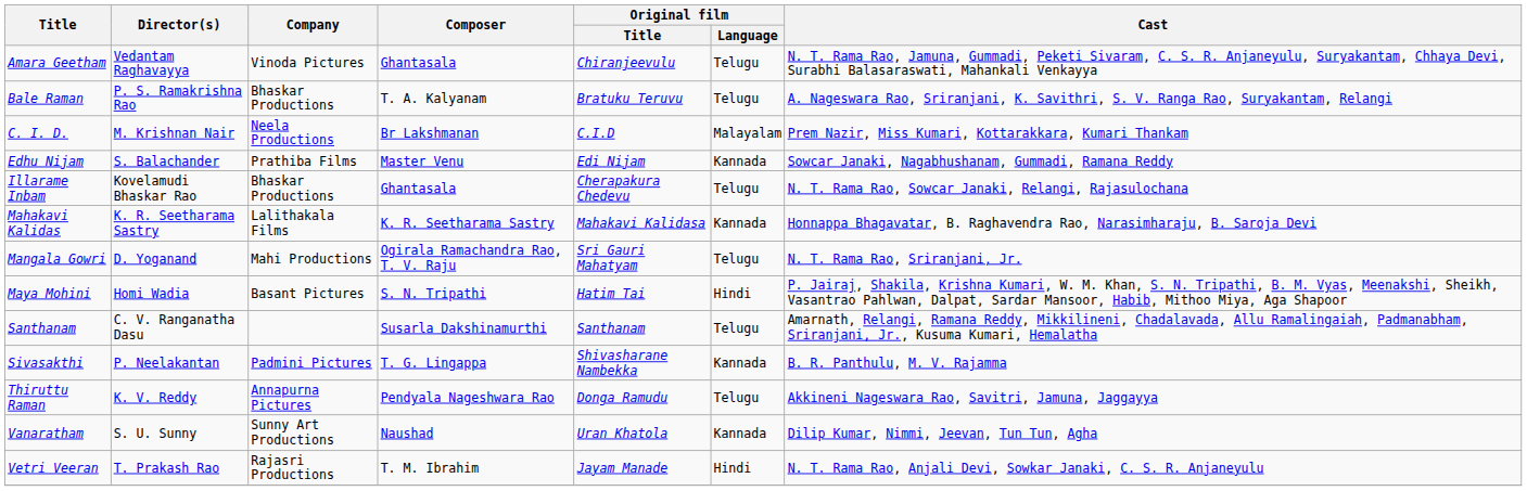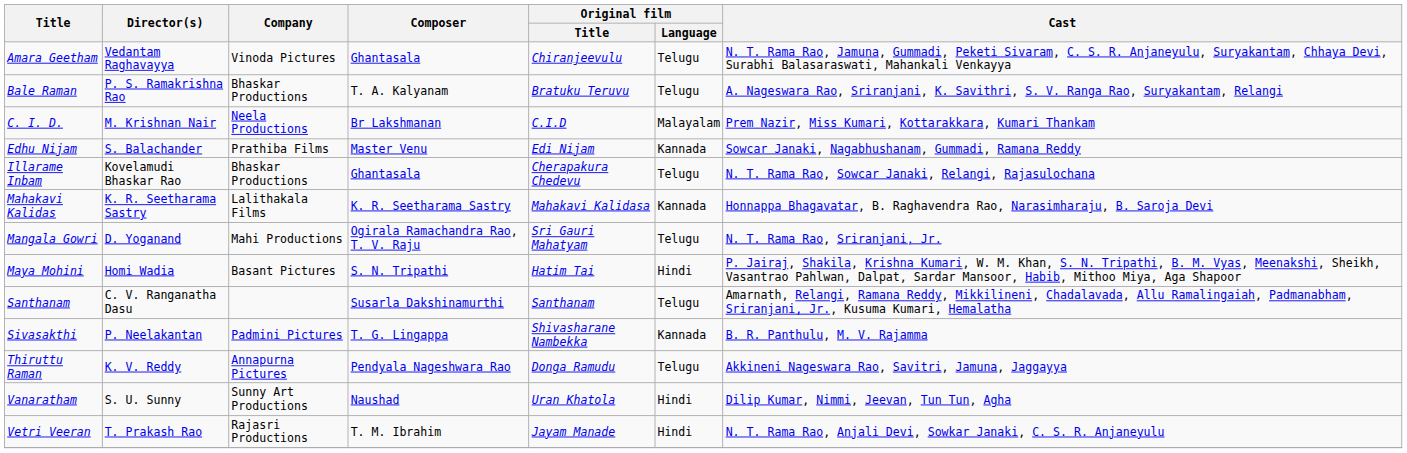 <table class="wikitable sortable">
 <tr>
 <th scope="col" rowspan="2">Title</th>
 <th scope="col" rowspan="2">Director(s)</th>
 <th scope="col" rowspan="2">Company</th>
 <th scope="col" rowspan="2">Composer</th>
 <th scope="col" colspan="2">Original film</th>
 <th scope="col" rowspan="2">Cast</th>
 </tr>
 <tr>
 <th scope="col">Title</th>
 <th scope="col">Language</th>
 </tr>
 <tr>
 <td><em><a href='#'>Amara Geetham</a></em></td>
 <td><a href='#'>Vedantam Raghavayya</a></td>
 <td>Vinoda Pictures</td>
 <td><a href='#'>Ghantasala</a></td>
 <td><em><a href='#'>Chiranjeevulu</a></em></td>
 <td>Telugu</td>
 <td><a href='#'>N. T. Rama Rao</a>, <a href='#'>Jamuna</a>, <a href='#'>Gummadi</a>, <a href='#'>Peketi Sivaram</a>, <a href='#'>C. S. R. Anjaneyulu</a>, <a href='#'>Suryakantam</a>, <a href='#'>Chhaya Devi</a>, Surabhi Balasaraswati, Mahankali Venkayya</td>
 </tr>
 <tr>
 <td><em><a href='#'>Bale Raman</a></em></td>
 <td><a href='#'>P. S. Ramakrishna Rao</a></td>
 <td>Bhaskar Productions</td>
 <td>T. A. Kalyanam</td>
 <td><em><a href='#'>Bratuku Teruvu</a></em></td>
 <td>Telugu</td>
 <td><a href='#'>A. Nageswara Rao</a>, <a href='#'>Sriranjani</a>, <a href='#'>K. Savithri</a>, <a href='#'>S. V. Ranga Rao</a>, <a href='#'>Suryakantam</a>, <a href='#'>Relangi</a></td>
 </tr>
 <tr>
 <td><em><a href='#'>C. I. D.</a></em></td>
 <td><a href='#'>M. Krishnan Nair</a></td>
 <td><a href='#'>Neela Productions</a></td>
 <td><a href='#'>Br Lakshmanan</a></td>
 <td><em><a href='#'>C.I.D</a></em></td>
 <td>Malayalam</td>
 <td><a href='#'>Prem Nazir</a>, <a href='#'>Miss Kumari</a>, <a href='#'>Kottarakkara</a>, <a href='#'>Kumari Thankam</a></td>
 </tr>
 <tr>
 <td><em><a href='#'>Edhu Nijam</a></em></td>
 <td><a href='#'>S. Balachander</a></td>
 <td>Prathiba Films</td>
 <td><a href='#'>Master Venu</a></td>
 <td><em><a href='#'>Edi Nijam</a></em></td>
 <td>Kannada</td>
 <td><a href='#'>Sowcar Janaki</a>, <a href='#'>Nagabhushanam</a>, <a href='#'>Gummadi</a>, <a href='#'>Ramana Reddy</a></td>
 </tr>
 <tr>
 <td><em><a href='#'>Illarame Inbam</a></em></td>
 <td>Kovelamudi Bhaskar Rao</td>
 <td>Bhaskar Productions</td>
 <td><a href='#'>Ghantasala</a></td>
 <td><em><a href='#'>Cherapakura Chedevu</a></em></td>
 <td>Telugu</td>
 <td><a href='#'>N. T. Rama Rao</a>, <a href='#'>Sowcar Janaki</a>, <a href='#'>Relangi</a>, <a href='#'>Rajasulochana</a></td>
 </tr>
 <tr>
 <td><em><a href='#'>Mahakavi Kalidas</a></em></td>
 <td><a href='#'>K. R. Seetharama Sastry</a></td>
 <td>Lalithakala Films</td>
 <td><a href='#'>K. R. Seetharama Sastry</a></td>
 <td><em><a href='#'>Mahakavi Kalidasa</a></em></td>
 <td>Kannada</td>
 <td><a href='#'>Honnappa Bhagavatar</a>, B. Raghavendra Rao, <a href='#'>Narasimharaju</a>, <a href='#'>B. Saroja Devi</a></td>
 </tr>
 <tr>
 <td><em><a href='#'>Mangala Gowri</a></em></td>
 <td><a href='#'>D. Yoganand</a></td>
 <td>Mahi Productions</td>
 <td><a href='#'>Ogirala Ramachandra Rao</a>, <a href='#'>T. V. Raju</a></td>
 <td><em><a href='#'>Sri Gauri Mahatyam</a></em></td>
 <td>Telugu</td>
 <td><a href='#'>N. T. Rama Rao</a>, <a href='#'>Sriranjani, Jr.</a></td>
 </tr>
 <tr>
 <td><em><a href='#'>Maya Mohini</a></em></td>
 <td><a href='#'>Homi Wadia</a></td>
 <td>Basant Pictures</td>
 <td><a href='#'>S. N. Tripathi</a></td>
 <td><em><a href='#'>Hatim Tai</a></em></td>
 <td>Hindi</td>
 <td><a href='#'>P. Jairaj</a>, <a href='#'>Shakila</a>, <a href='#'>Krishna Kumari</a>, W. M. Khan, <a href='#'>S. N. Tripathi</a>, <a href='#'>B. M. Vyas</a>, <a href='#'>Meenakshi</a>, Sheikh, Vasantrao Pahlwan, Dalpat, Sardar Mansoor, <a href='#'>Habib</a>, Mithoo Miya, Aga Shapoor</td>
 </tr>
 <tr>
 <td><em><a href='#'>Santhanam</a></em></td>
 <td>C. V. Ranganatha Dasu</td>
 <td></td>
 <td><a href='#'>Susarla Dakshinamurthi</a></td>
 <td><em><a href='#'>Santhanam</a></em></td>
 <td>Telugu</td>
 <td>Amarnath, <a href='#'>Relangi</a>, <a href='#'>Ramana Reddy</a>, <a href='#'>Mikkilineni</a>, <a href='#'>Chadalavada</a>, <a href='#'>Allu Ramalingaiah</a>, <a href='#'>Padmanabham</a>, <a href='#'>Sriranjani, Jr.</a>, Kusuma Kumari, <a href='#'>Hemalatha</a></td>
 </tr>
 <tr>
 <td><em><a href='#'>Sivasakthi</a></em></td>
 <td><a href='#'>P. Neelakantan</a></td>
 <td><a href='#'>Padmini Pictures</a></td>
 <td><a href='#'>T. G. Lingappa</a></td>
 <td><em><a href='#'>Shivasharane Nambekka</a></em></td>
 <td>Kannada</td>
 <td><a href='#'>B. R. Panthulu</a>, <a href='#'>M. V. Rajamma</a></td>
 </tr>
 <tr>
 <td><em><a href='#'>Thiruttu Raman</a></em></td>
 <td><a href='#'>K. V. Reddy</a></td>
 <td><a href='#'>Annapurna Pictures</a></td>
 <td><a href='#'>Pendyala Nageshwara Rao</a></td>
 <td><em><a href='#'>Donga Ramudu</a></em></td>
 <td>Telugu</td>
 <td><a href='#'>Akkineni Nageswara Rao</a>, <a href='#'>Savitri</a>, <a href='#'>Jamuna</a>, <a href='#'>Jaggayya</a></td>
 </tr>
 <tr>
 <td><em><a href='#'>Vanaratham</a></em></td>
 <td>S. U. Sunny</td>
 <td>Sunny Art Productions</td>
 <td><a href='#'>Naushad</a></td>
 <td><em><a href='#'>Uran Khatola</a></em></td>
-<td>Kannada</td>
+<td>Hindi</td>
 <td><a href='#'>Dilip Kumar</a>, <a href='#'>Nimmi</a>, <a href='#'>Jeevan</a>, <a href='#'>Tun Tun</a>, <a href='#'>Agha</a></td>
 </tr>
 <tr>
 <td><em><a href='#'>Vetri Veeran</a></em></td>
 <td><a href='#'>T. Prakash Rao</a></td>
 <td>Rajasri Productions</td>
 <td>T. M. Ibrahim</td>
 <td><em><a href='#'>Jayam Manade</a></em></td>
 <td>Hindi</td>
 <td><a href='#'>N. T. Rama Rao</a>, <a href='#'>Anjali Devi</a>, <a href='#'>Sowkar Janaki</a>, <a href='#'>C. S. R. Anjaneyulu</a></td>
 </tr>
 <tr>
 </tr>
 </table>
